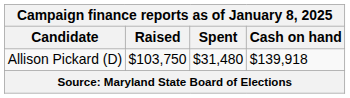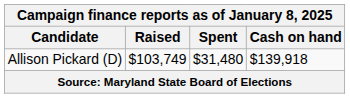 <table class="wikitable sortable">
 <tr>
 <th colspan=4>Campaign finance reports as of January 8, 2025</th>
 </tr>
 <tr style="text-align:center;">
 <th>Candidate</th>
 <th>Raised</th>
 <th>Spent</th>
 <th>Cash on hand</th>
 </tr>
 <tr>
 <td>Allison Pickard (D)</td>
-<td>$103,750</td>
+<td>$103,749</td>
 <td>$31,480</td>
 <td>$139,918</td>
 </tr>
 <tr>
 <th colspan="4"><small>Source: Maryland State Board of Elections</small></th>
 </tr>
 </table>
